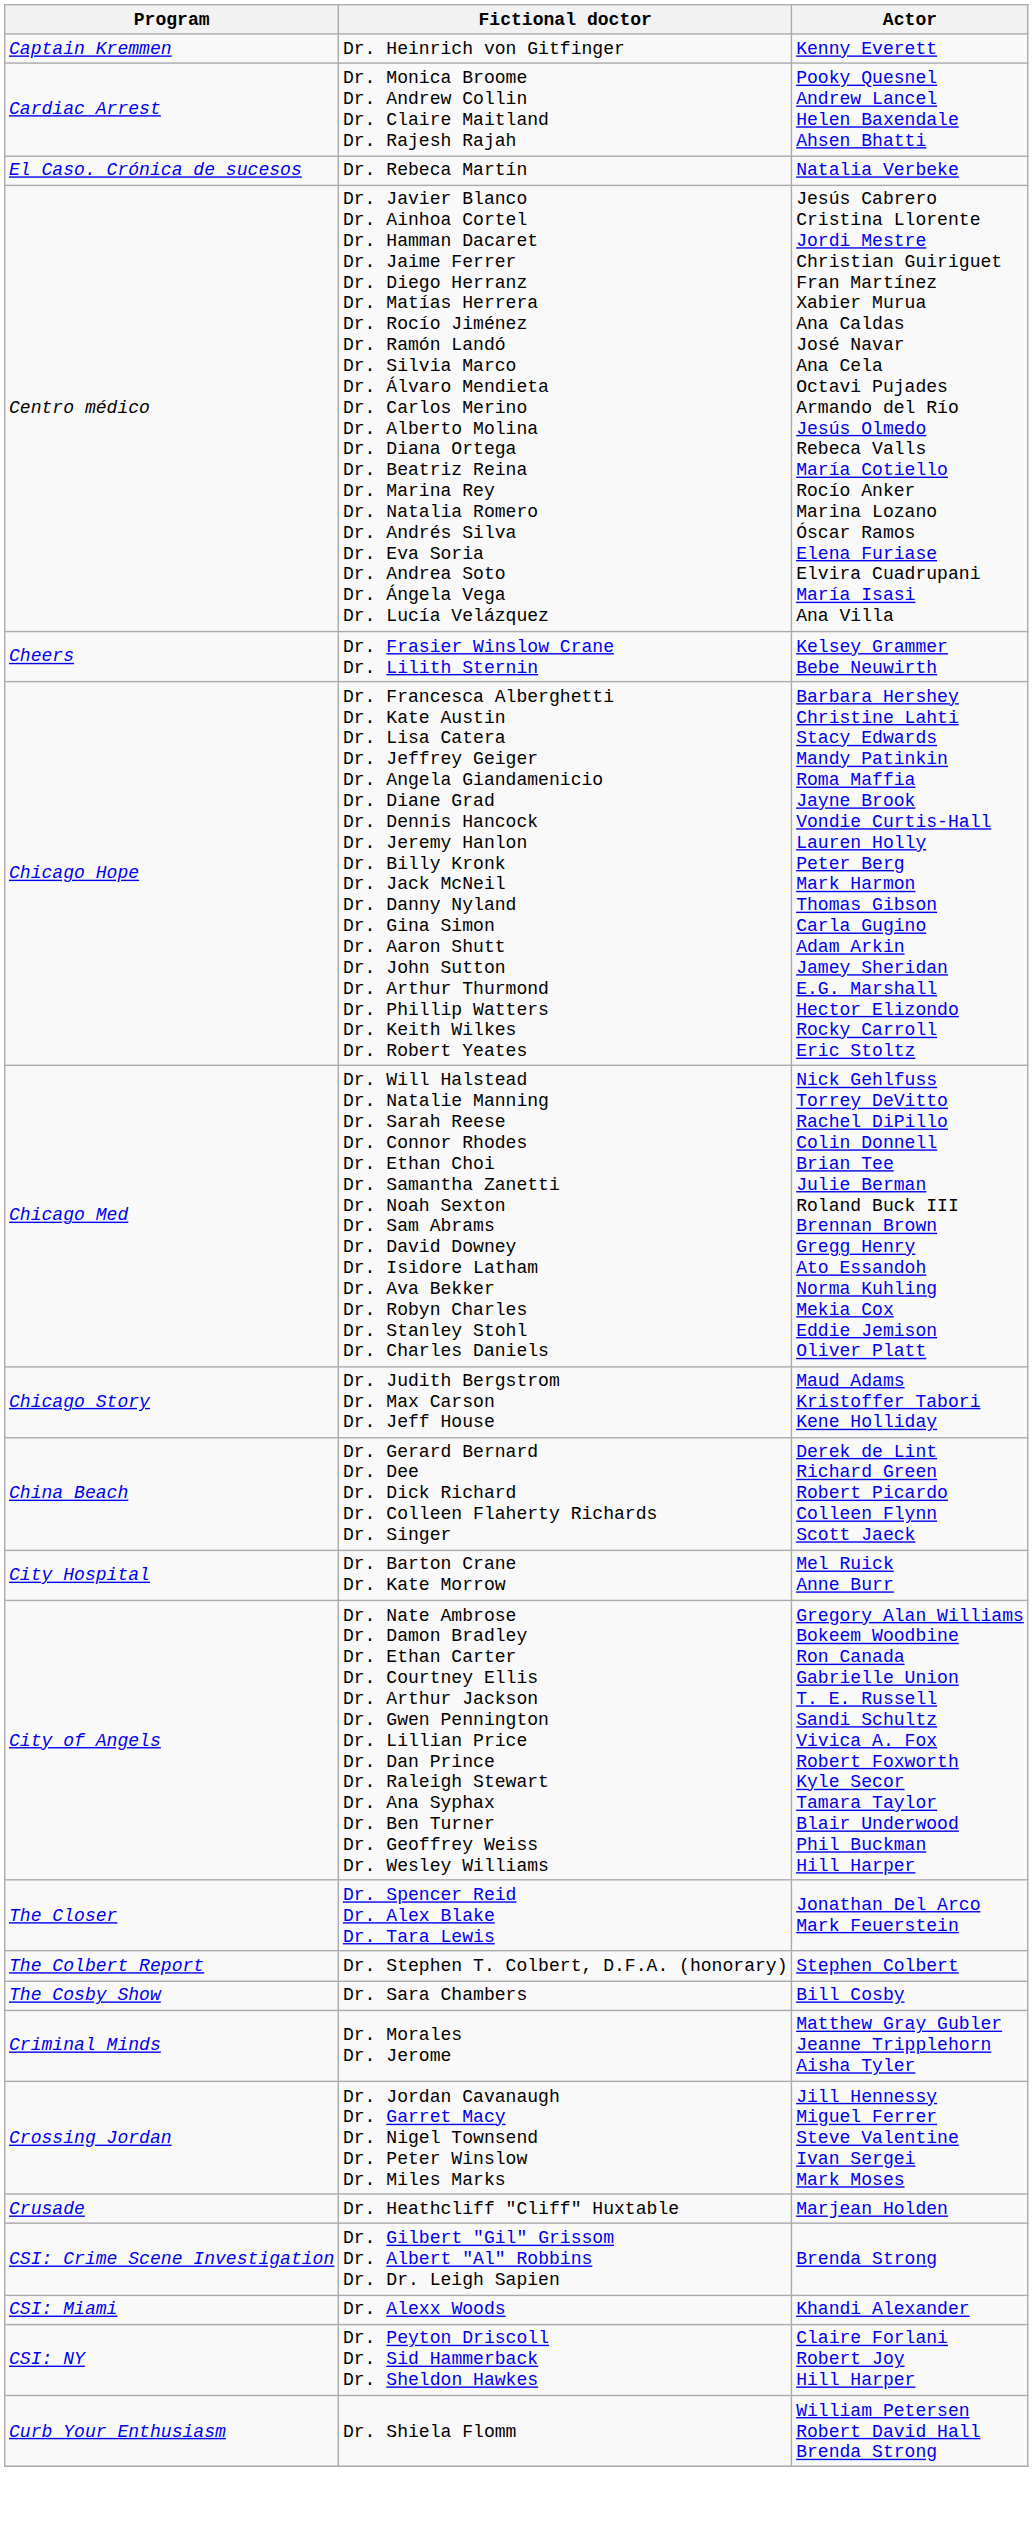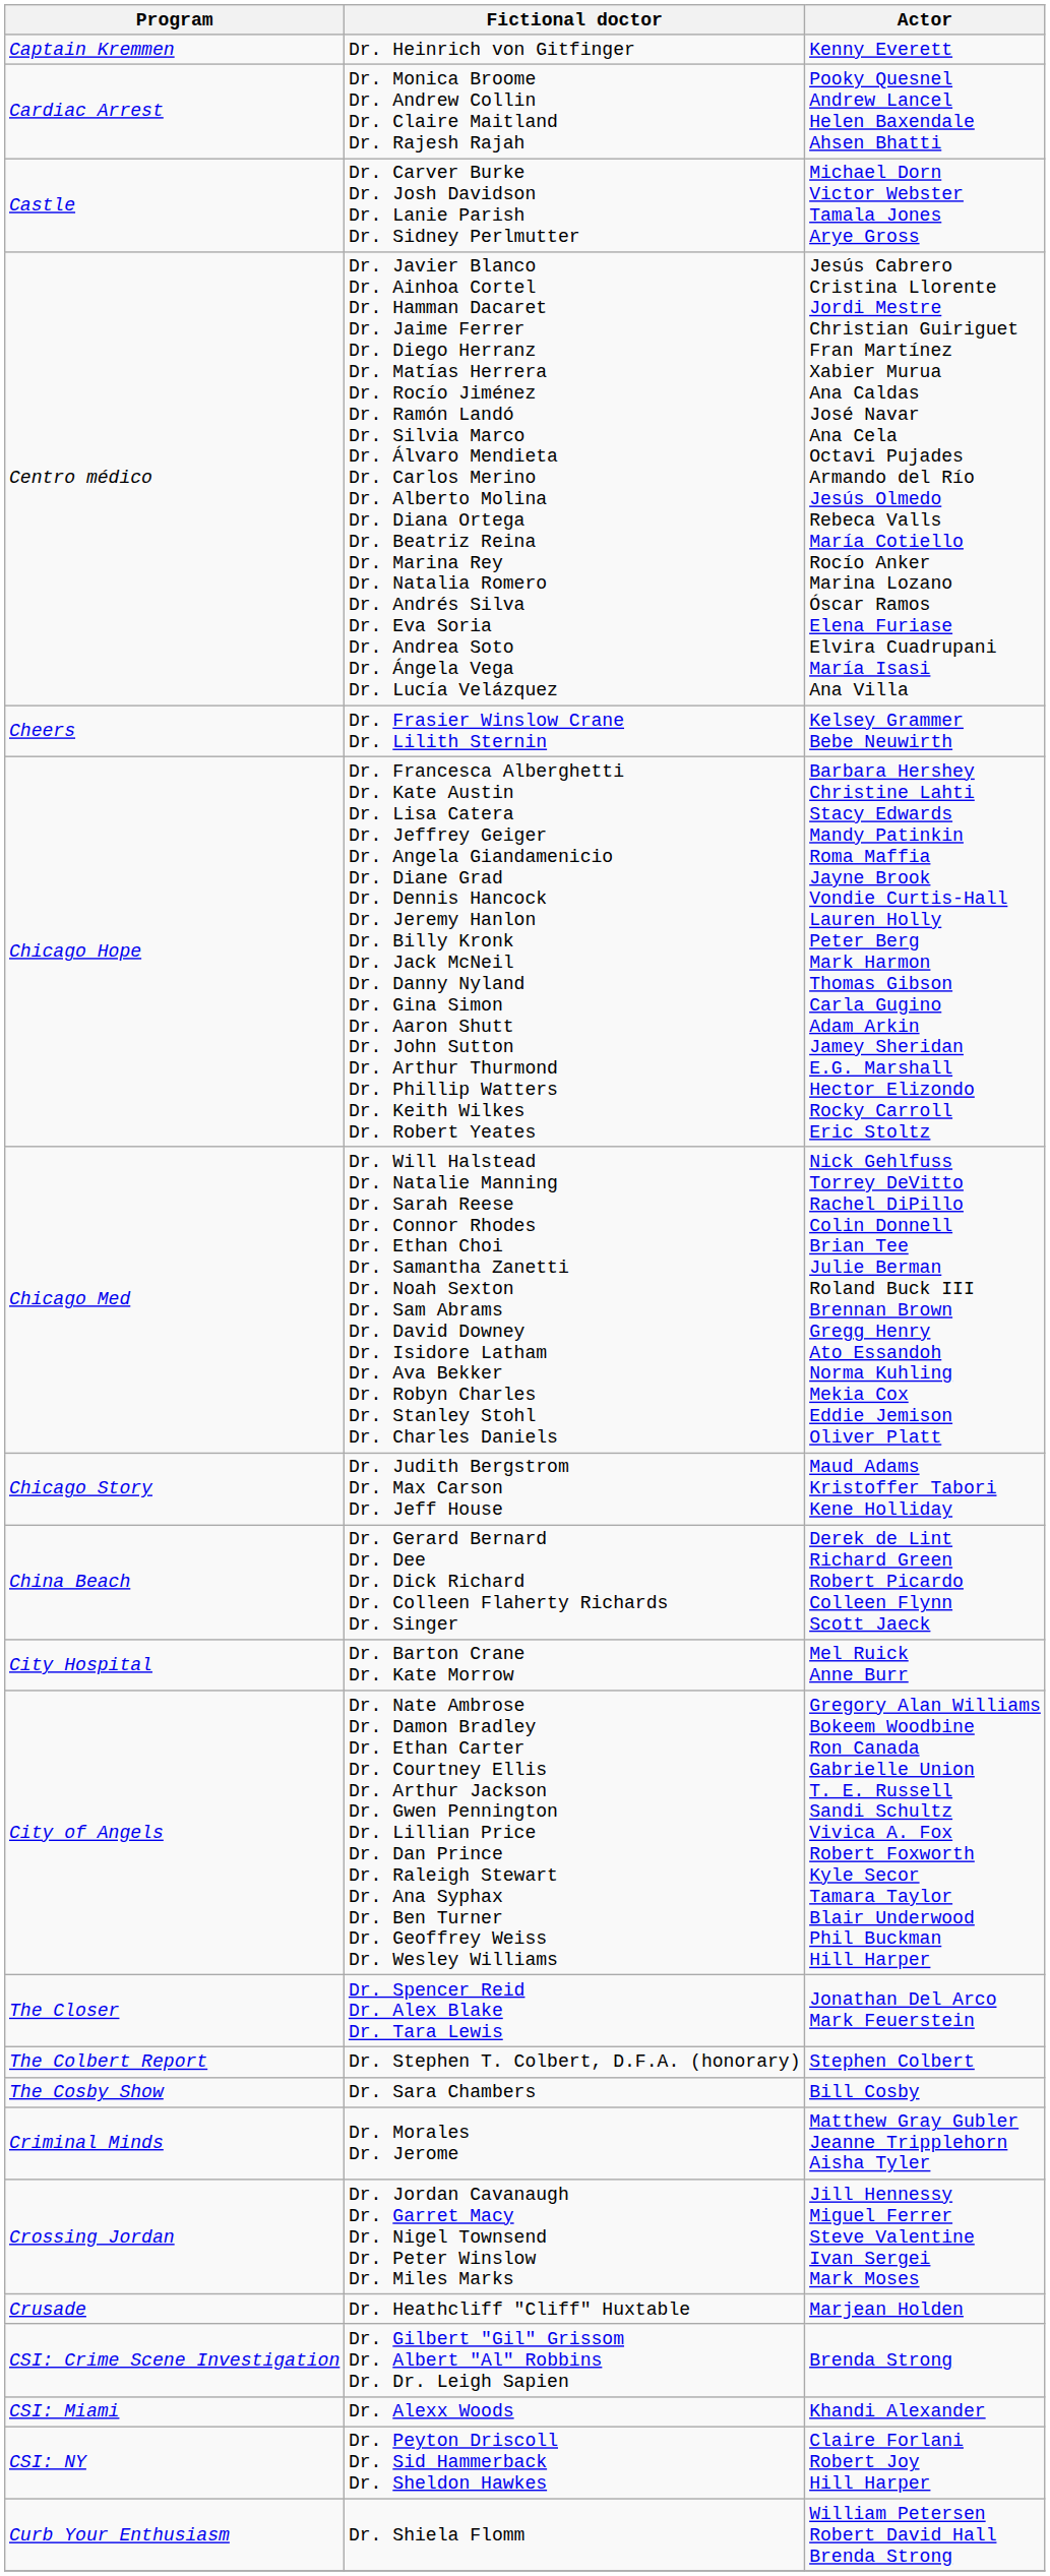 <table class="wikitable">
 <tr>
 <th>Program</th>
 <th>Fictional doctor</th>
 <th>Actor</th>
 </tr>
 <tr>
 <td><em><a href='#'>Captain Kremmen</a></em></td>
 <td>Dr. Heinrich von Gitfinger</td>
 <td><a href='#'>Kenny Everett</a></td>
 </tr>
 <tr>
 <td><em><a href='#'>Cardiac Arrest</a></em></td>
 <td>Dr. Monica Broome<br>Dr. Andrew Collin<br>Dr. Claire Maitland<br>Dr. Rajesh Rajah</td>
 <td><a href='#'>Pooky Quesnel</a><br><a href='#'>Andrew Lancel</a><br><a href='#'>Helen Baxendale</a><br><a href='#'>Ahsen Bhatti</a></td>
 </tr>
 <tr>
-<td><em><a href='#'>El Caso. Crónica de sucesos</a></em></td>
-<td>Dr. Rebeca Martín</td>
-<td><a href='#'>Natalia Verbeke</a></td>
+<td><em><a href='#'>Castle</a></em></td>
+<td>Dr. Carver Burke<br>Dr. Josh Davidson<br>Dr. Lanie Parish<br>Dr. Sidney Perlmutter</td>
+<td><a href='#'>Michael Dorn</a><br><a href='#'>Victor Webster</a><br><a href='#'>Tamala Jones</a><br><a href='#'>Arye Gross</a></td>
 </tr>
 <tr>
 <td><em>Centro médico</em></td>
 <td>Dr. Javier Blanco<br>Dr. Ainhoa Cortel<br>Dr. Hamman Dacaret<br>Dr. Jaime Ferrer<br>Dr. Diego Herranz<br>Dr. Matías Herrera<br>Dr. Rocío Jiménez<br>Dr. Ramón Landó<br>Dr. Silvia Marco<br>Dr. Álvaro Mendieta<br>Dr. Carlos Merino<br>Dr. Alberto Molina<br>Dr. Diana Ortega<br>Dr. Beatriz Reina<br>Dr. Marina Rey<br>Dr. Natalia Romero<br>Dr. Andrés Silva<br>Dr. Eva Soria<br>Dr. Andrea Soto<br>Dr. Ángela Vega<br>Dr. Lucía Velázquez</td>
 <td>Jesús Cabrero<br>Cristina Llorente<br><a href='#'>Jordi Mestre</a><br>Christian Guiriguet<br>Fran Martínez<br>Xabier Murua<br>Ana Caldas<br>José Navar<br>Ana Cela<br>Octavi Pujades<br>Armando del Río<br><a href='#'>Jesús Olmedo</a><br>Rebeca Valls<br><a href='#'>María Cotiello</a><br>Rocío Anker<br>Marina Lozano<br>Óscar Ramos<br><a href='#'>Elena Furiase</a><br>Elvira Cuadrupani<br><a href='#'>María Isasi</a><br>Ana Villa</td>
 </tr>
 <tr>
 <td><em><a href='#'>Cheers</a></em></td>
 <td>Dr. <a href='#'>Frasier Winslow Crane</a><br>Dr. <a href='#'>Lilith Sternin</a></td>
 <td><a href='#'>Kelsey Grammer</a><br><a href='#'>Bebe Neuwirth</a></td>
 </tr>
 <tr>
 <td><em><a href='#'>Chicago Hope</a></em></td>
 <td>Dr. Francesca Alberghetti<br>Dr. Kate Austin<br>Dr. Lisa Catera<br>Dr. Jeffrey Geiger<br>Dr. Angela Giandamenicio<br>Dr. Diane Grad<br>Dr. Dennis Hancock<br>Dr. Jeremy Hanlon<br>Dr. Billy Kronk<br>Dr. Jack McNeil<br>Dr. Danny Nyland<br>Dr. Gina Simon<br>Dr. Aaron Shutt<br>Dr. John Sutton<br>Dr. Arthur Thurmond<br>Dr. Phillip Watters<br>Dr. Keith Wilkes<br>Dr. Robert Yeates</td>
 <td><a href='#'>Barbara Hershey</a><br><a href='#'>Christine Lahti</a><br><a href='#'>Stacy Edwards</a><br><a href='#'>Mandy Patinkin</a><br><a href='#'>Roma Maffia</a><br><a href='#'>Jayne Brook</a><br><a href='#'>Vondie Curtis-Hall</a><br><a href='#'>Lauren Holly</a><br><a href='#'>Peter Berg</a><br><a href='#'>Mark Harmon</a><br><a href='#'>Thomas Gibson</a><br><a href='#'>Carla Gugino</a><br><a href='#'>Adam Arkin</a><br><a href='#'>Jamey Sheridan</a><br><a href='#'>E.G. Marshall</a><br><a href='#'>Hector Elizondo</a><br><a href='#'>Rocky Carroll</a><br><a href='#'>Eric Stoltz</a></td>
 </tr>
 <tr>
 <td><em><a href='#'>Chicago Med</a></em></td>
 <td>Dr. Will Halstead<br> Dr. Natalie Manning<br> Dr. Sarah Reese<br> Dr. Connor Rhodes<br> Dr. Ethan Choi<br> Dr. Samantha Zanetti<br> Dr. Noah Sexton<br> Dr. Sam Abrams<br>  Dr. David Downey<br> Dr. Isidore Latham<br> Dr. Ava Bekker<br>  Dr. Robyn Charles<br> Dr. Stanley Stohl<br> Dr. Charles Daniels</td>
 <td><a href='#'>Nick Gehlfuss</a><br><a href='#'>Torrey DeVitto</a><br><a href='#'>Rachel DiPillo</a><br><a href='#'>Colin Donnell</a><br><a href='#'>Brian Tee</a><br><a href='#'>Julie Berman</a><br>Roland Buck III<br><a href='#'>Brennan Brown</a><br><a href='#'>Gregg Henry</a><br><a href='#'>Ato Essandoh</a><br> <a href='#'>Norma Kuhling</a><br> <a href='#'>Mekia Cox</a><br>  <a href='#'>Eddie Jemison</a><br><a href='#'>Oliver Platt</a></td>
 </tr>
 <tr>
 <td><em><a href='#'>Chicago Story</a></em></td>
 <td>Dr. Judith Bergstrom<br>Dr. Max Carson<br>Dr. Jeff House</td>
 <td><a href='#'>Maud Adams</a><br><a href='#'>Kristoffer Tabori</a><br><a href='#'>Kene Holliday</a></td>
 </tr>
 <tr>
 <td><em><a href='#'>China Beach</a></em></td>
 <td>Dr. Gerard Bernard<br>Dr. Dee<br>Dr. Dick Richard<br>Dr. Colleen Flaherty Richards<br>Dr. Singer</td>
 <td><a href='#'>Derek de Lint</a><br><a href='#'>Richard Green</a><br><a href='#'>Robert Picardo</a><br><a href='#'>Colleen Flynn</a><br><a href='#'>Scott Jaeck</a></td>
 </tr>
 <tr>
 <td><a href='#'><em>City Hospital</em></a></td>
 <td>Dr. Barton Crane<br>Dr. Kate Morrow</td>
 <td><a href='#'>Mel Ruick</a><br><a href='#'>Anne Burr</a></td>
 </tr>
 <tr>
 <td><em><a href='#'>City of Angels</a></em></td>
 <td>Dr. Nate Ambrose<br>Dr. Damon Bradley<br>Dr. Ethan Carter<br>Dr. Courtney Ellis<br>Dr. Arthur Jackson<br>Dr. Gwen Pennington<br>Dr. Lillian Price<br>Dr. Dan Prince<br>Dr. Raleigh Stewart<br>Dr. Ana Syphax<br>Dr. Ben Turner<br>Dr. Geoffrey Weiss<br>Dr. Wesley Williams</td>
 <td><a href='#'>Gregory Alan Williams</a><br><a href='#'>Bokeem Woodbine</a><br><a href='#'>Ron Canada</a><br><a href='#'>Gabrielle Union</a><br><a href='#'>T. E. Russell</a><br><a href='#'>Sandi Schultz</a><br><a href='#'>Vivica A. Fox</a><br><a href='#'>Robert Foxworth</a><br><a href='#'>Kyle Secor</a><br><a href='#'>Tamara Taylor</a><br><a href='#'>Blair Underwood</a><br><a href='#'>Phil Buckman</a><br><a href='#'>Hill Harper</a></td>
 </tr>
 <tr>
 <td><em><a href='#'>The Closer</a></em></td>
 <td><a href='#'>Dr. Spencer Reid</a> <br> <a href='#'>Dr. Alex Blake</a> <br> <a href='#'>Dr. Tara Lewis</a></td>
 <td><a href='#'>Jonathan Del Arco</a><br><a href='#'>Mark Feuerstein</a></td>
 </tr>
 <tr>
 <td><em><a href='#'>The Colbert Report</a></em></td>
 <td>Dr. Stephen T. Colbert, D.F.A. (honorary)</td>
 <td><a href='#'>Stephen Colbert</a></td>
 </tr>
 <tr>
 <td><em><a href='#'>The Cosby Show</a></em></td>
 <td>Dr. Sara Chambers</td>
 <td><a href='#'>Bill Cosby</a></td>
 </tr>
 <tr>
 <td><em><a href='#'>Criminal Minds</a></em></td>
 <td>Dr. Morales<br>Dr. Jerome</td>
 <td><a href='#'>Matthew Gray Gubler</a><br> <a href='#'>Jeanne Tripplehorn</a> <br> <a href='#'>Aisha Tyler</a></td>
 </tr>
 <tr>
 <td><em><a href='#'>Crossing Jordan</a></em></td>
 <td>Dr. Jordan Cavanaugh<br>Dr. <a href='#'>Garret Macy</a><br>Dr. Nigel Townsend<br>Dr. Peter Winslow<br>Dr. Miles Marks</td>
 <td><a href='#'>Jill Hennessy</a><br><a href='#'>Miguel Ferrer</a><br><a href='#'>Steve Valentine</a><br><a href='#'>Ivan Sergei</a><br><a href='#'>Mark Moses</a></td>
 </tr>
 <tr>
 <td><em><a href='#'>Crusade</a></em></td>
 <td>Dr. Heathcliff "Cliff" Huxtable</td>
 <td><a href='#'>Marjean Holden</a></td>
 </tr>
 <tr>
 <td><em><a href='#'>CSI: Crime Scene Investigation</a></em></td>
 <td>Dr. <a href='#'>Gilbert "Gil" Grissom</a><br>Dr. <a href='#'>Albert "Al" Robbins</a><br>Dr. Dr. Leigh Sapien</td>
 <td><a href='#'>Brenda Strong</a></td>
 </tr>
 <tr>
 <td><em><a href='#'>CSI: Miami</a></em></td>
 <td>Dr. <a href='#'>Alexx Woods</a></td>
 <td><a href='#'>Khandi Alexander</a></td>
 </tr>
 <tr>
 <td><em><a href='#'>CSI: NY</a></em></td>
 <td>Dr. <a href='#'>Peyton Driscoll</a><br>Dr. <a href='#'>Sid Hammerback</a><br>Dr. <a href='#'>Sheldon Hawkes</a></td>
 <td><a href='#'>Claire Forlani</a><br><a href='#'>Robert Joy</a><br><a href='#'>Hill Harper</a></td>
 </tr>
 <tr>
 <td><em><a href='#'>Curb Your Enthusiasm</a></em></td>
 <td>Dr. Shiela Flomm</td>
 <td><a href='#'>William Petersen</a><br><a href='#'>Robert David Hall</a><br><a href='#'>Brenda Strong</a></td>
 </tr>
 <tr>
 </tr>
 </table>
